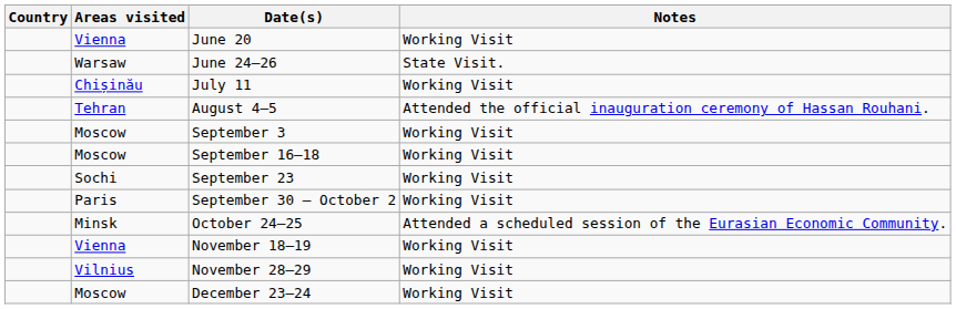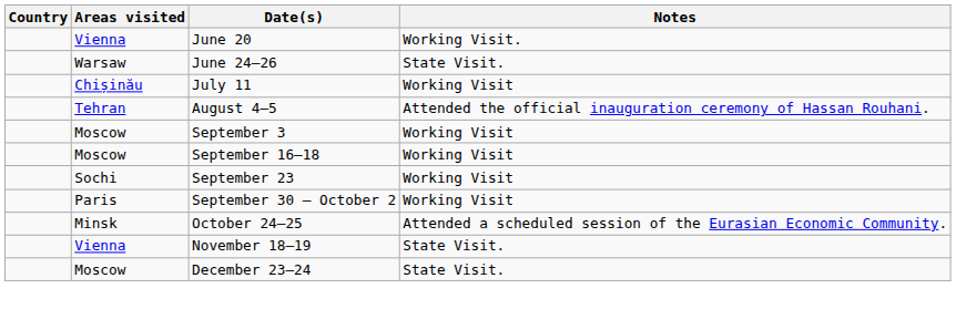 <table class="wikitable">
 <tr>
 <th>Country</th>
 <th>Areas visited</th>
 <th>Date(s)</th>
 <th>Notes</th>
 </tr>
 <tr>
 <td></td>
 <td><a href='#'>Vienna</a></td>
 <td>June 20</td>
-<td>Working Visit</td>
+<td>Working Visit.</td>
 </tr>
 <tr>
 <td></td>
 <td>Warsaw</td>
 <td>June 24–26</td>
 <td>State Visit.</td>
 </tr>
 <tr>
 <td></td>
 <td><a href='#'>Chișinău</a></td>
 <td>July 11</td>
 <td>Working Visit</td>
 </tr>
 <tr>
 <td></td>
 <td><a href='#'>Tehran</a></td>
 <td>August 4–5</td>
 <td>Attended the official <a href='#'>inauguration ceremony of Hassan Rouhani</a>.</td>
 </tr>
 <tr>
 <td></td>
 <td>Moscow</td>
 <td>September 3</td>
 <td>Working Visit</td>
 </tr>
 <tr>
 <td></td>
 <td>Moscow</td>
 <td>September 16–18</td>
 <td>Working Visit</td>
 </tr>
 <tr>
 <td></td>
 <td>Sochi</td>
 <td>September 23</td>
 <td>Working Visit</td>
 </tr>
 <tr>
 <td></td>
 <td>Paris</td>
 <td>September 30 – October 2</td>
 <td>Working Visit</td>
 </tr>
 <tr>
 <td></td>
 <td>Minsk</td>
 <td>October 24–25</td>
 <td>Attended a scheduled session of the <a href='#'>Eurasian Economic Community</a>.</td>
 </tr>
 <tr>
 <td></td>
 <td><a href='#'>Vienna</a></td>
 <td>November 18–19</td>
-<td>Working Visit</td>
-</tr>
-<tr>
-<td></td>
-<td><a href='#'>Vilnius</a></td>
-<td>November 28–29</td>
-<td>Working Visit</td>
+<td>State Visit.</td>
 </tr>
 <tr>
 <td></td>
 <td>Moscow</td>
 <td>December 23–24</td>
-<td>Working Visit</td>
+<td>State Visit.</td>
 </tr>
 </table>
